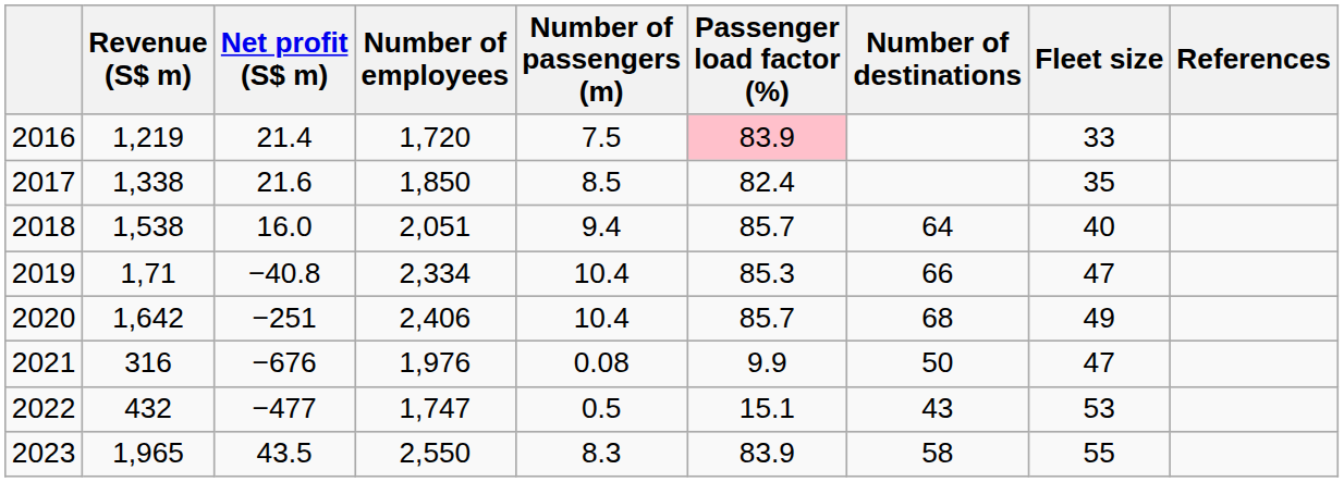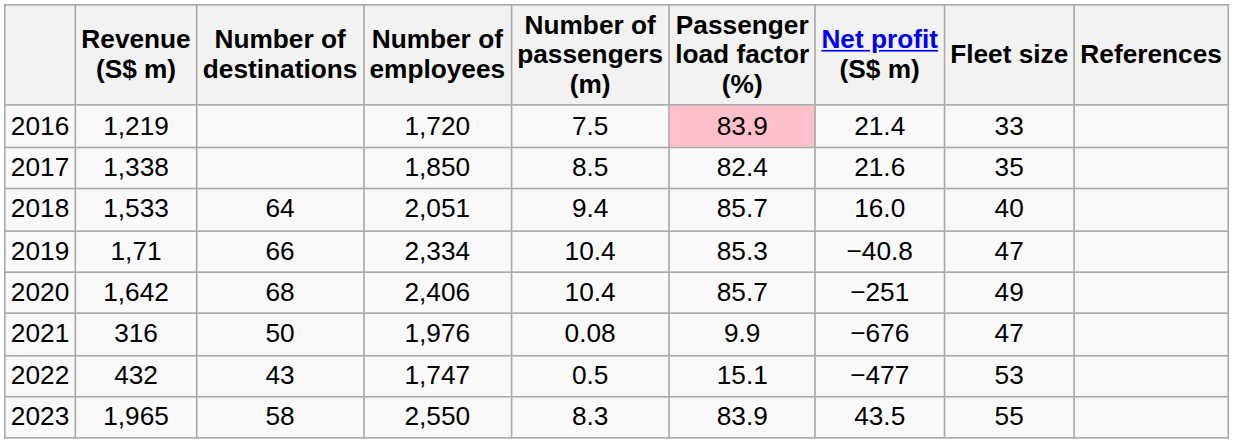 <table class="wikitable" style="text-align:center;">
 <tr>
 <th></th>
 <th>Revenue<br>(S$ m)</th>
-<th><a href='#'>Net profit</a><br>(S$ m)</th>
+<th>Number of<br>destinations</th>
 <th>Number of<br>employees</th>
 <th>Number of<br>passengers<br>(m)</th>
 <th>Passenger<br>load factor<br>(%)</th>
-<th>Number of<br>destinations</th>
+<th><a href='#'>Net profit</a><br>(S$ m)</th>
 <th>Fleet size</th>
 <th>References</th>
 </tr>
 <tr>
 <td style="text-align:left;">2016</td>
 <td>1,219</td>
-<td>21.4</td>
+<td></td>
 <td>1,720</td>
 <td>7.5</td>
 <td style="background: pink;">83.9</td>
-<td></td>
+<td>21.4</td>
 <td>33</td>
 <td></td>
 </tr>
 <tr>
 <td style="text-align:left;">2017</td>
 <td>1,338</td>
-<td>21.6</td>
+<td></td>
 <td>1,850</td>
 <td>8.5</td>
 <td>82.4</td>
-<td></td>
+<td>21.6</td>
 <td>35</td>
 <td></td>
 </tr>
 <tr>
 <td style="text-align:left;">2018</td>
-<td>1,538</td>
-<td>16.0</td>
+<td>1,533</td>
+<td>64</td>
 <td>2,051</td>
 <td>9.4</td>
 <td>85.7</td>
-<td>64</td>
+<td>16.0</td>
 <td>40</td>
 <td></td>
 </tr>
 <tr>
 <td style="text-align:left;">2019</td>
 <td>1,71</td>
-<td><span>−40.8</span></td>
+<td>66</td>
 <td>2,334</td>
 <td>10.4</td>
 <td>85.3</td>
-<td>66</td>
+<td><span>−40.8</span></td>
 <td>47</td>
 <td></td>
 </tr>
 <tr>
 <td style="text-align:left;">2020</td>
 <td>1,642</td>
-<td><span>−251</span></td>
+<td>68</td>
 <td>2,406</td>
 <td>10.4</td>
 <td>85.7</td>
-<td>68</td>
+<td><span>−251</span></td>
 <td>49</td>
 <td></td>
 </tr>
 <tr>
 <td style="text-align:left;">2021</td>
 <td>316</td>
-<td><span>−676</span></td>
+<td>50</td>
 <td>1,976</td>
 <td>0.08</td>
 <td>9.9</td>
-<td>50</td>
+<td><span>−676</span></td>
 <td>47</td>
 <td></td>
 </tr>
 <tr>
 <td style="text-align:left;">2022</td>
 <td>432</td>
-<td><span>−477</span></td>
+<td>43</td>
 <td>1,747</td>
 <td>0.5</td>
 <td>15.1</td>
-<td>43</td>
+<td><span>−477</span></td>
 <td>53</td>
 <td></td>
 </tr>
 <tr>
 <td style="text-align:left;">2023</td>
 <td>1,965</td>
-<td>43.5</td>
+<td>58</td>
 <td>2,550</td>
 <td>8.3</td>
 <td>83.9</td>
-<td>58</td>
+<td>43.5</td>
 <td>55</td>
 <td></td>
 </tr>
 </table>
